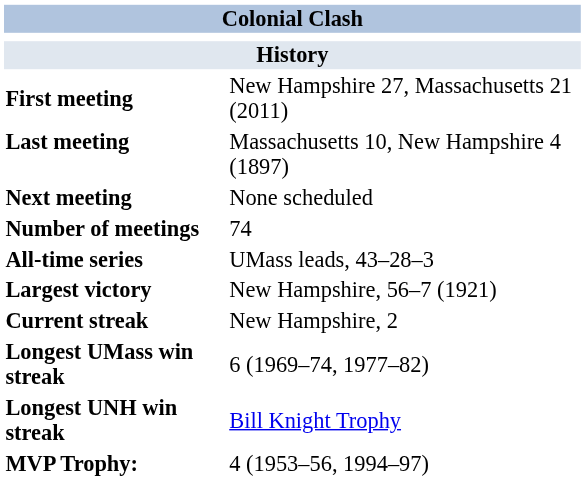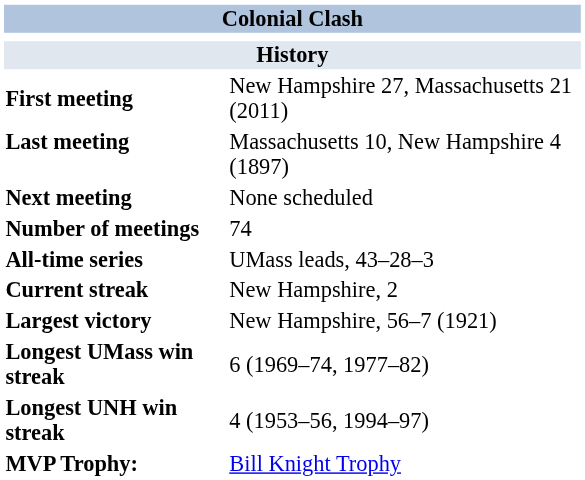 <table class="toccolours" style="float: right; clear: right; margin: 0 0 1em 1em; width: 26em;">
 <tr>
 <th colspan="2" style="text-align: center; background-color: #B0C4DE;">Colonial Clash</th>
 </tr>
 <tr>
 <td colspan="2" style="text-align: center"></td>
 </tr>
 <tr>
 <th style="background: #E0E7EF;" colspan="2">History</th>
 </tr>
 <tr>
 <td><strong>First meeting</strong></td>
 <td>New Hampshire 27, Massachusetts 21 (2011)</td>
 </tr>
 <tr>
 <td style="vertical-align: top;"><strong>Last meeting</strong></td>
 <td>Massachusetts 10, New Hampshire 4 (1897)</td>
 </tr>
 <tr>
 <td style="vertical-align: top;"><strong>Next meeting</strong></td>
 <td>None scheduled</td>
 </tr>
 <tr>
 <td style="vertical-align: top;"><strong>Number of meetings</strong></td>
 <td>74</td>
 </tr>
 <tr>
 <td style="vertical-align: top;"><strong>All-time series</strong></td>
 <td>UMass leads, 43–28–3</td>
 </tr>
 <tr>
+<td style="vertical-align: top;"><strong>Current streak</strong></td>
+<td>New Hampshire, 2</td>
+</tr>
+<tr>
 <td style="vertical-align: top;"><strong>Largest victory</strong></td>
 <td>New Hampshire, 56–7 (1921)</td>
-</tr>
-<tr>
-<td style="vertical-align: top;"><strong>Current streak</strong></td>
-<td>New Hampshire, 2</td>
 </tr>
 <tr>
 <td style="vertical-align: top;"><strong>Longest UMass win streak</strong></td>
 <td>6 (1969–74, 1977–82)</td>
 </tr>
 <tr>
 <td style="vertical-align: top;"><strong>Longest UNH win streak</strong></td>
-<td><a href='#'>Bill Knight Trophy</a></td>
+<td>4 (1953–56, 1994–97)</td>
 </tr>
 <tr>
 <td style="vertical-align: top;"><strong>MVP Trophy:</strong></td>
-<td>4 (1953–56, 1994–97)</td>
+<td><a href='#'>Bill Knight Trophy</a></td>
 </tr>
 </table>
